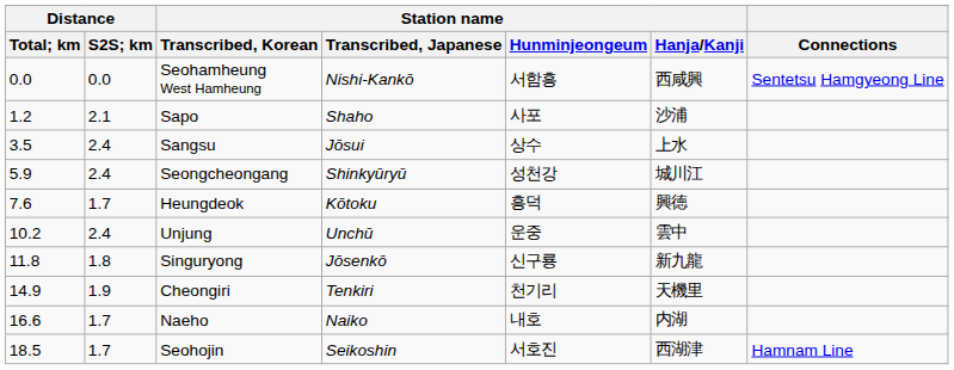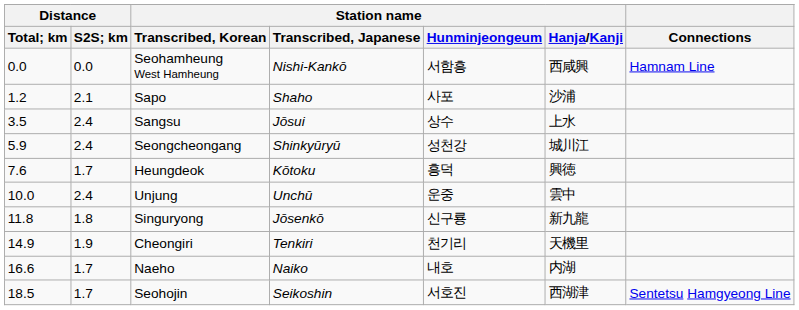 <table class="wikitable" style="font-size:90%;">
 <tr>
 </tr>
 <tr>
 <th colspan="2">Distance</th>
 <th colspan="4">Station name</th>
 <th colspan="3"></th>
 </tr>
 <tr>
 <th>Total; km</th>
 <th>S2S; km</th>
 <th>Transcribed, Korean</th>
 <th>Transcribed, Japanese</th>
 <th><a href='#'>Hunminjeongeum</a></th>
 <th><a href='#'>Hanja</a>/<a href='#'>Kanji</a></th>
 <th>Connections</th>
 </tr>
 <tr>
 <td>0.0</td>
 <td>0.0</td>
 <td>Seohamheung<br><small>West Hamheung</small></td>
 <td><em>Nishi-Kankō</em></td>
 <td>서함흥</td>
 <td>西咸興</td>
-<td><a href='#'>Sentetsu</a> <a href='#'>Hamgyeong Line</a></td>
+<td><a href='#'>Hamnam Line</a></td>
 </tr>
 <tr>
 <td>1.2</td>
 <td>2.1</td>
 <td>Sapo</td>
 <td><em>Shaho</em></td>
 <td>사포</td>
 <td>沙浦</td>
 <td></td>
 </tr>
 <tr>
 <td>3.5</td>
 <td>2.4</td>
 <td>Sangsu</td>
 <td><em>Jōsui</em></td>
 <td>상수</td>
 <td>上水</td>
 <td></td>
 </tr>
 <tr>
 <td>5.9</td>
 <td>2.4</td>
 <td>Seongcheongang</td>
 <td><em>Shinkyūryū</em></td>
 <td>성천강</td>
 <td>城川江</td>
 <td></td>
 </tr>
 <tr>
 <td>7.6</td>
 <td>1.7</td>
 <td>Heungdeok</td>
 <td><em>Kōtoku</em></td>
 <td>흥덕</td>
 <td>興徳</td>
 <td></td>
 </tr>
 <tr>
-<td>10.2</td>
+<td>10.0</td>
 <td>2.4</td>
 <td>Unjung</td>
 <td><em>Unchū</em></td>
 <td>운중</td>
 <td>雲中</td>
 <td></td>
 </tr>
 <tr>
 <td>11.8</td>
 <td>1.8</td>
 <td>Singuryong</td>
 <td><em>Jōsenkō</em></td>
 <td>신구룡</td>
 <td>新九龍</td>
 <td></td>
 </tr>
 <tr>
 <td>14.9</td>
 <td>1.9</td>
 <td>Cheongiri</td>
 <td><em>Tenkiri</em></td>
 <td>천기리</td>
 <td>天機里</td>
 <td></td>
 </tr>
 <tr>
 <td>16.6</td>
 <td>1.7</td>
 <td>Naeho</td>
 <td><em>Naiko</em></td>
 <td>내호</td>
 <td>内湖</td>
 <td></td>
 </tr>
 <tr>
 <td>18.5</td>
 <td>1.7</td>
 <td>Seohojin</td>
 <td><em>Seikoshin</em></td>
 <td>서호진</td>
 <td>西湖津</td>
-<td><a href='#'>Hamnam Line</a></td>
+<td><a href='#'>Sentetsu</a> <a href='#'>Hamgyeong Line</a></td>
 </tr>
 </table>
